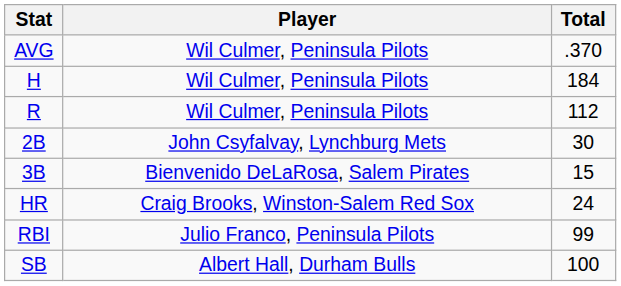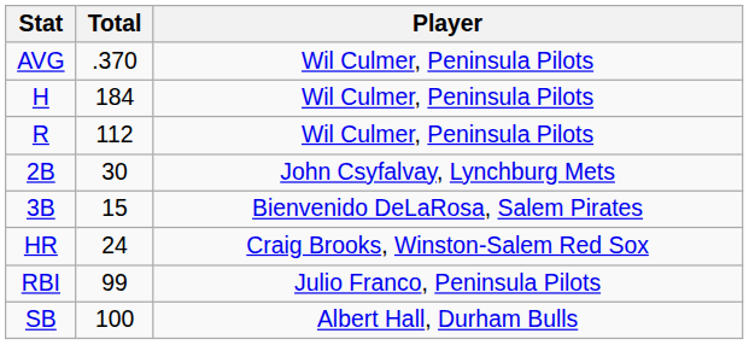 <table class="wikitable" width="40%" style="text-align:center;">
 <tr>
 <th width="5%">Stat</th>
+<th width="5%">Total</th>
 <th width="60%">Player</th>
-<th width="5%">Total</th>
 </tr>
 <tr>
 <td><a href='#'>AVG</a></td>
+<td>.370</td>
 <td><a href='#'>Wil Culmer</a>, <a href='#'>Peninsula Pilots</a></td>
-<td>.370</td>
 </tr>
 <tr>
 <td><a href='#'>H</a></td>
+<td>184</td>
 <td><a href='#'>Wil Culmer</a>, <a href='#'>Peninsula Pilots</a></td>
-<td>184</td>
 </tr>
 <tr>
 <td><a href='#'>R</a></td>
+<td>112</td>
 <td><a href='#'>Wil Culmer</a>, <a href='#'>Peninsula Pilots</a></td>
-<td>112</td>
 </tr>
 <tr>
 <td><a href='#'>2B</a></td>
+<td>30</td>
 <td><a href='#'>John Csyfalvay</a>, <a href='#'>Lynchburg Mets</a></td>
-<td>30</td>
 </tr>
 <tr>
 <td><a href='#'>3B</a></td>
+<td>15</td>
 <td><a href='#'>Bienvenido DeLaRosa</a>, <a href='#'>Salem Pirates</a></td>
-<td>15</td>
 </tr>
 <tr>
 <td><a href='#'>HR</a></td>
+<td>24</td>
 <td><a href='#'>Craig Brooks</a>, <a href='#'>Winston-Salem Red Sox</a></td>
-<td>24</td>
 </tr>
 <tr>
 <td><a href='#'>RBI</a></td>
+<td>99</td>
 <td><a href='#'>Julio Franco</a>, <a href='#'>Peninsula Pilots</a></td>
-<td>99</td>
 </tr>
 <tr>
 <td><a href='#'>SB</a></td>
+<td>100</td>
 <td><a href='#'>Albert Hall</a>, <a href='#'>Durham Bulls</a></td>
-<td>100</td>
 </tr>
 </table>
